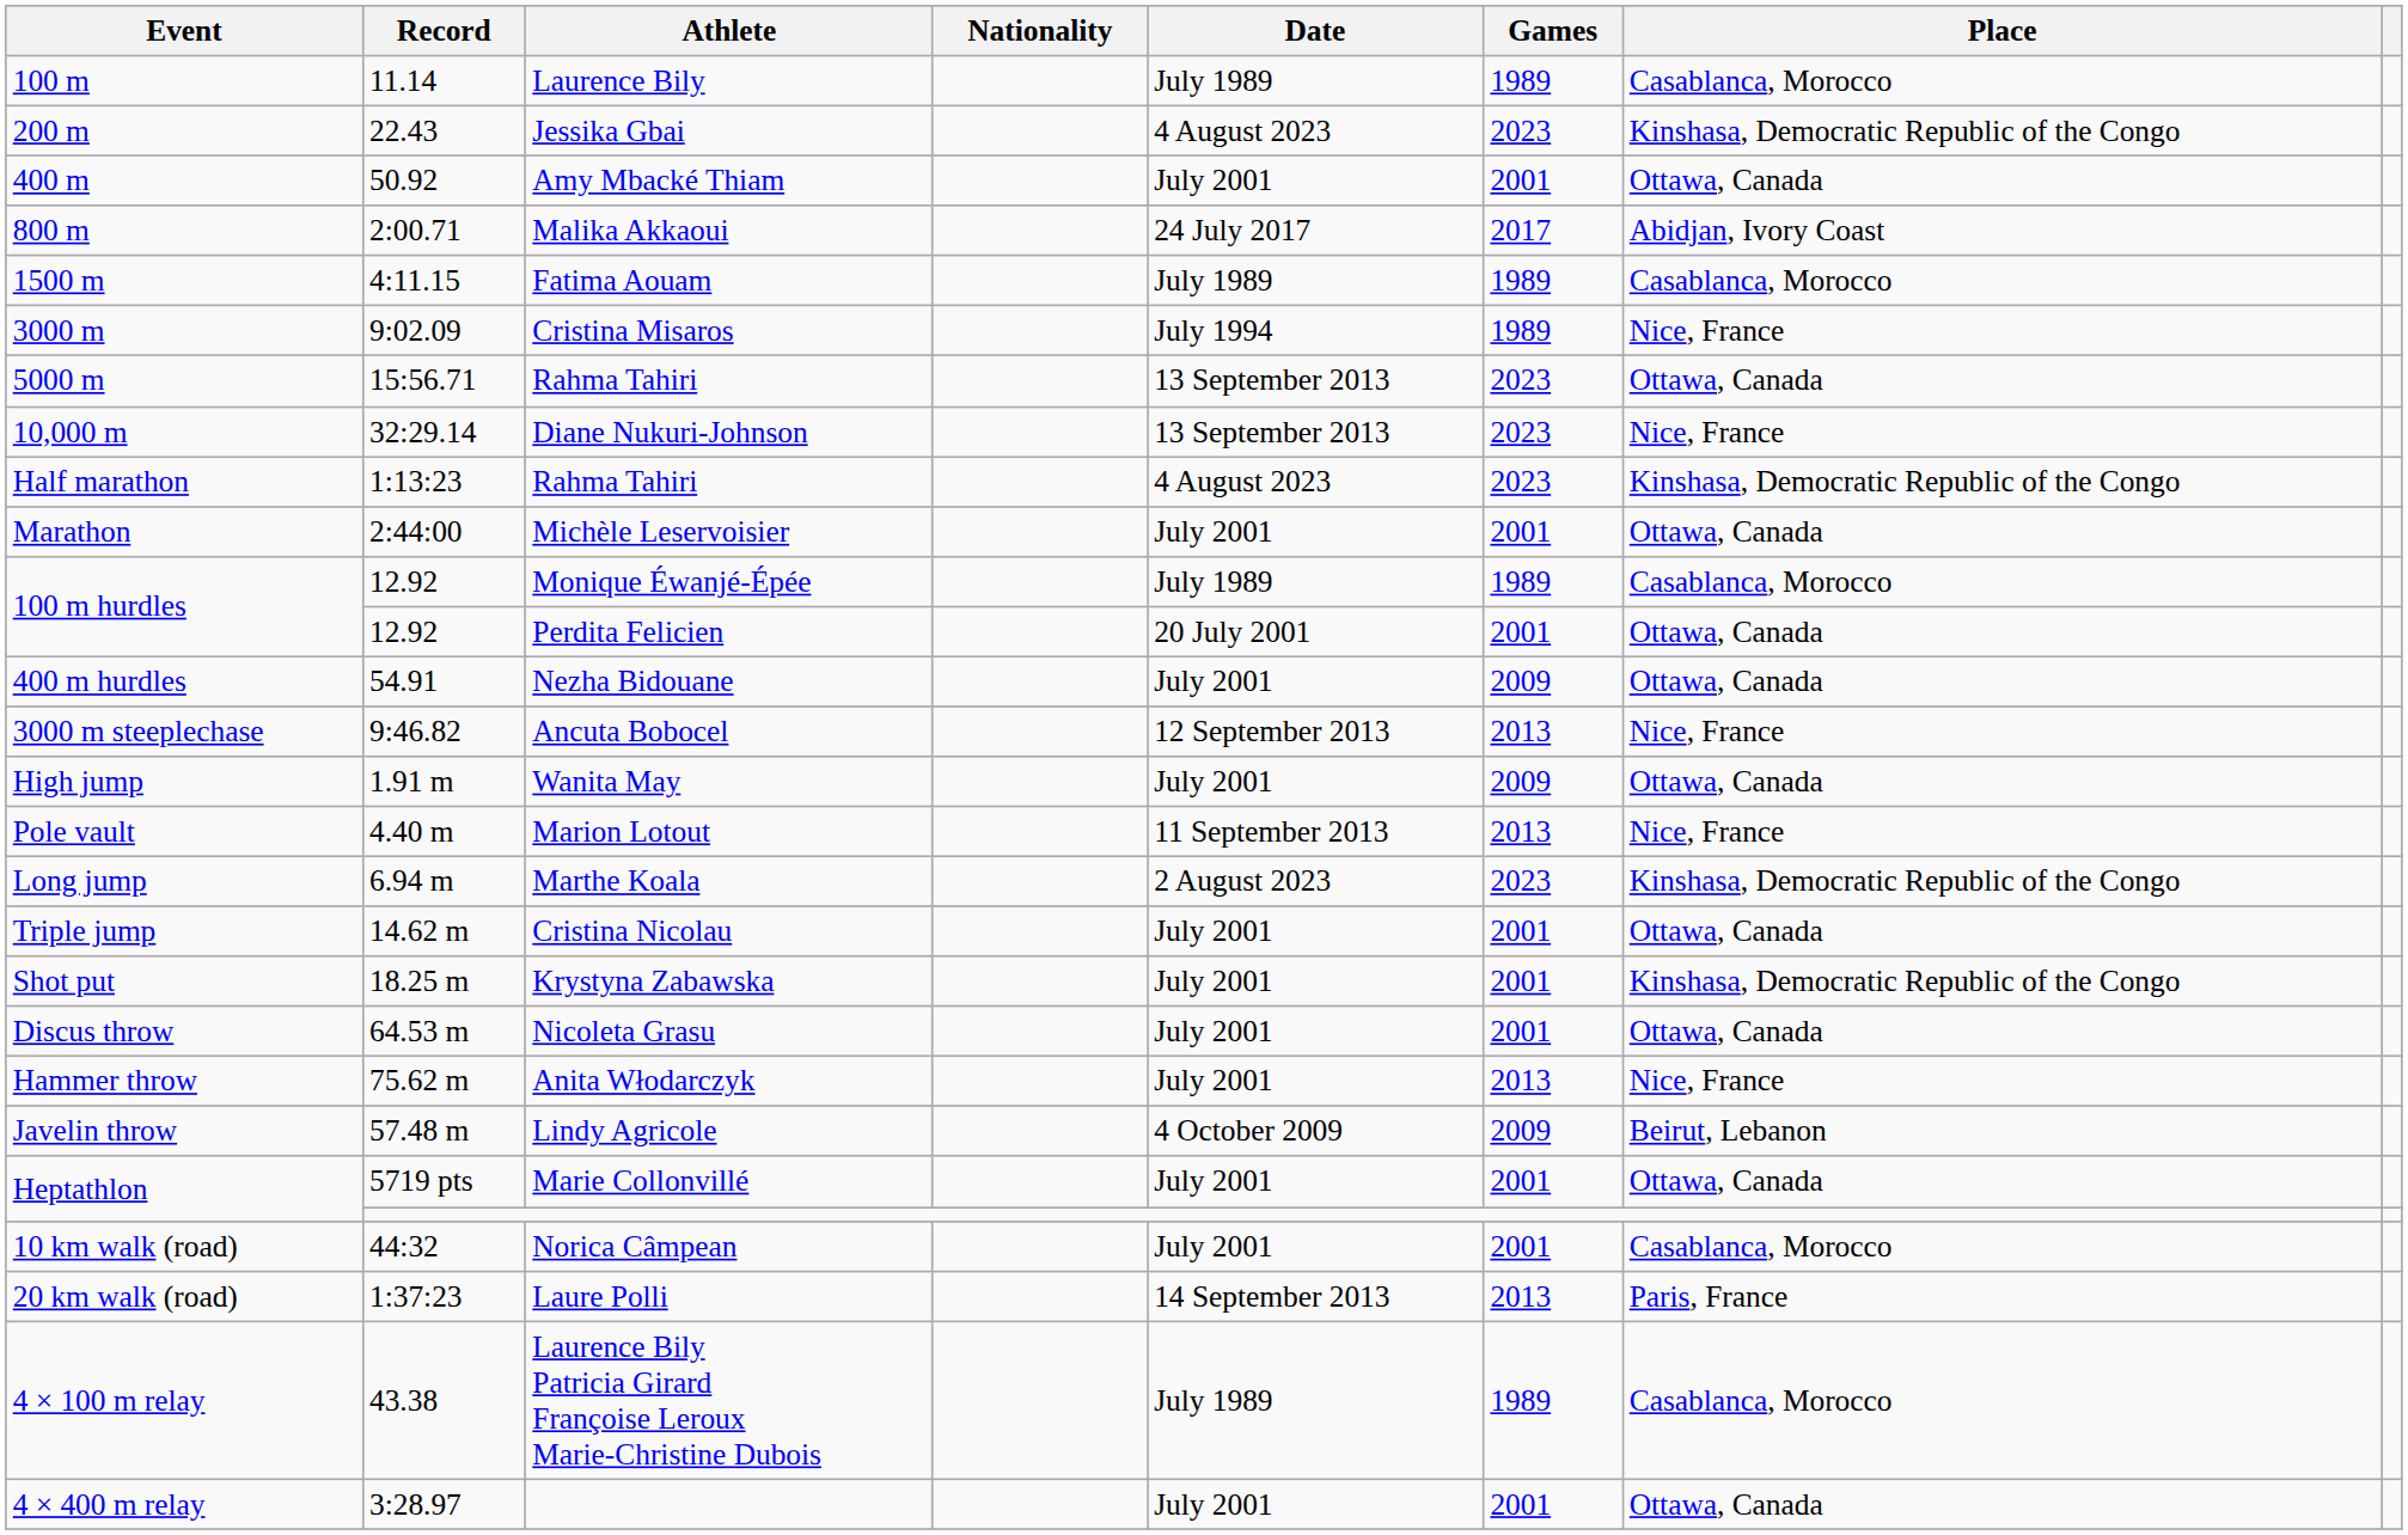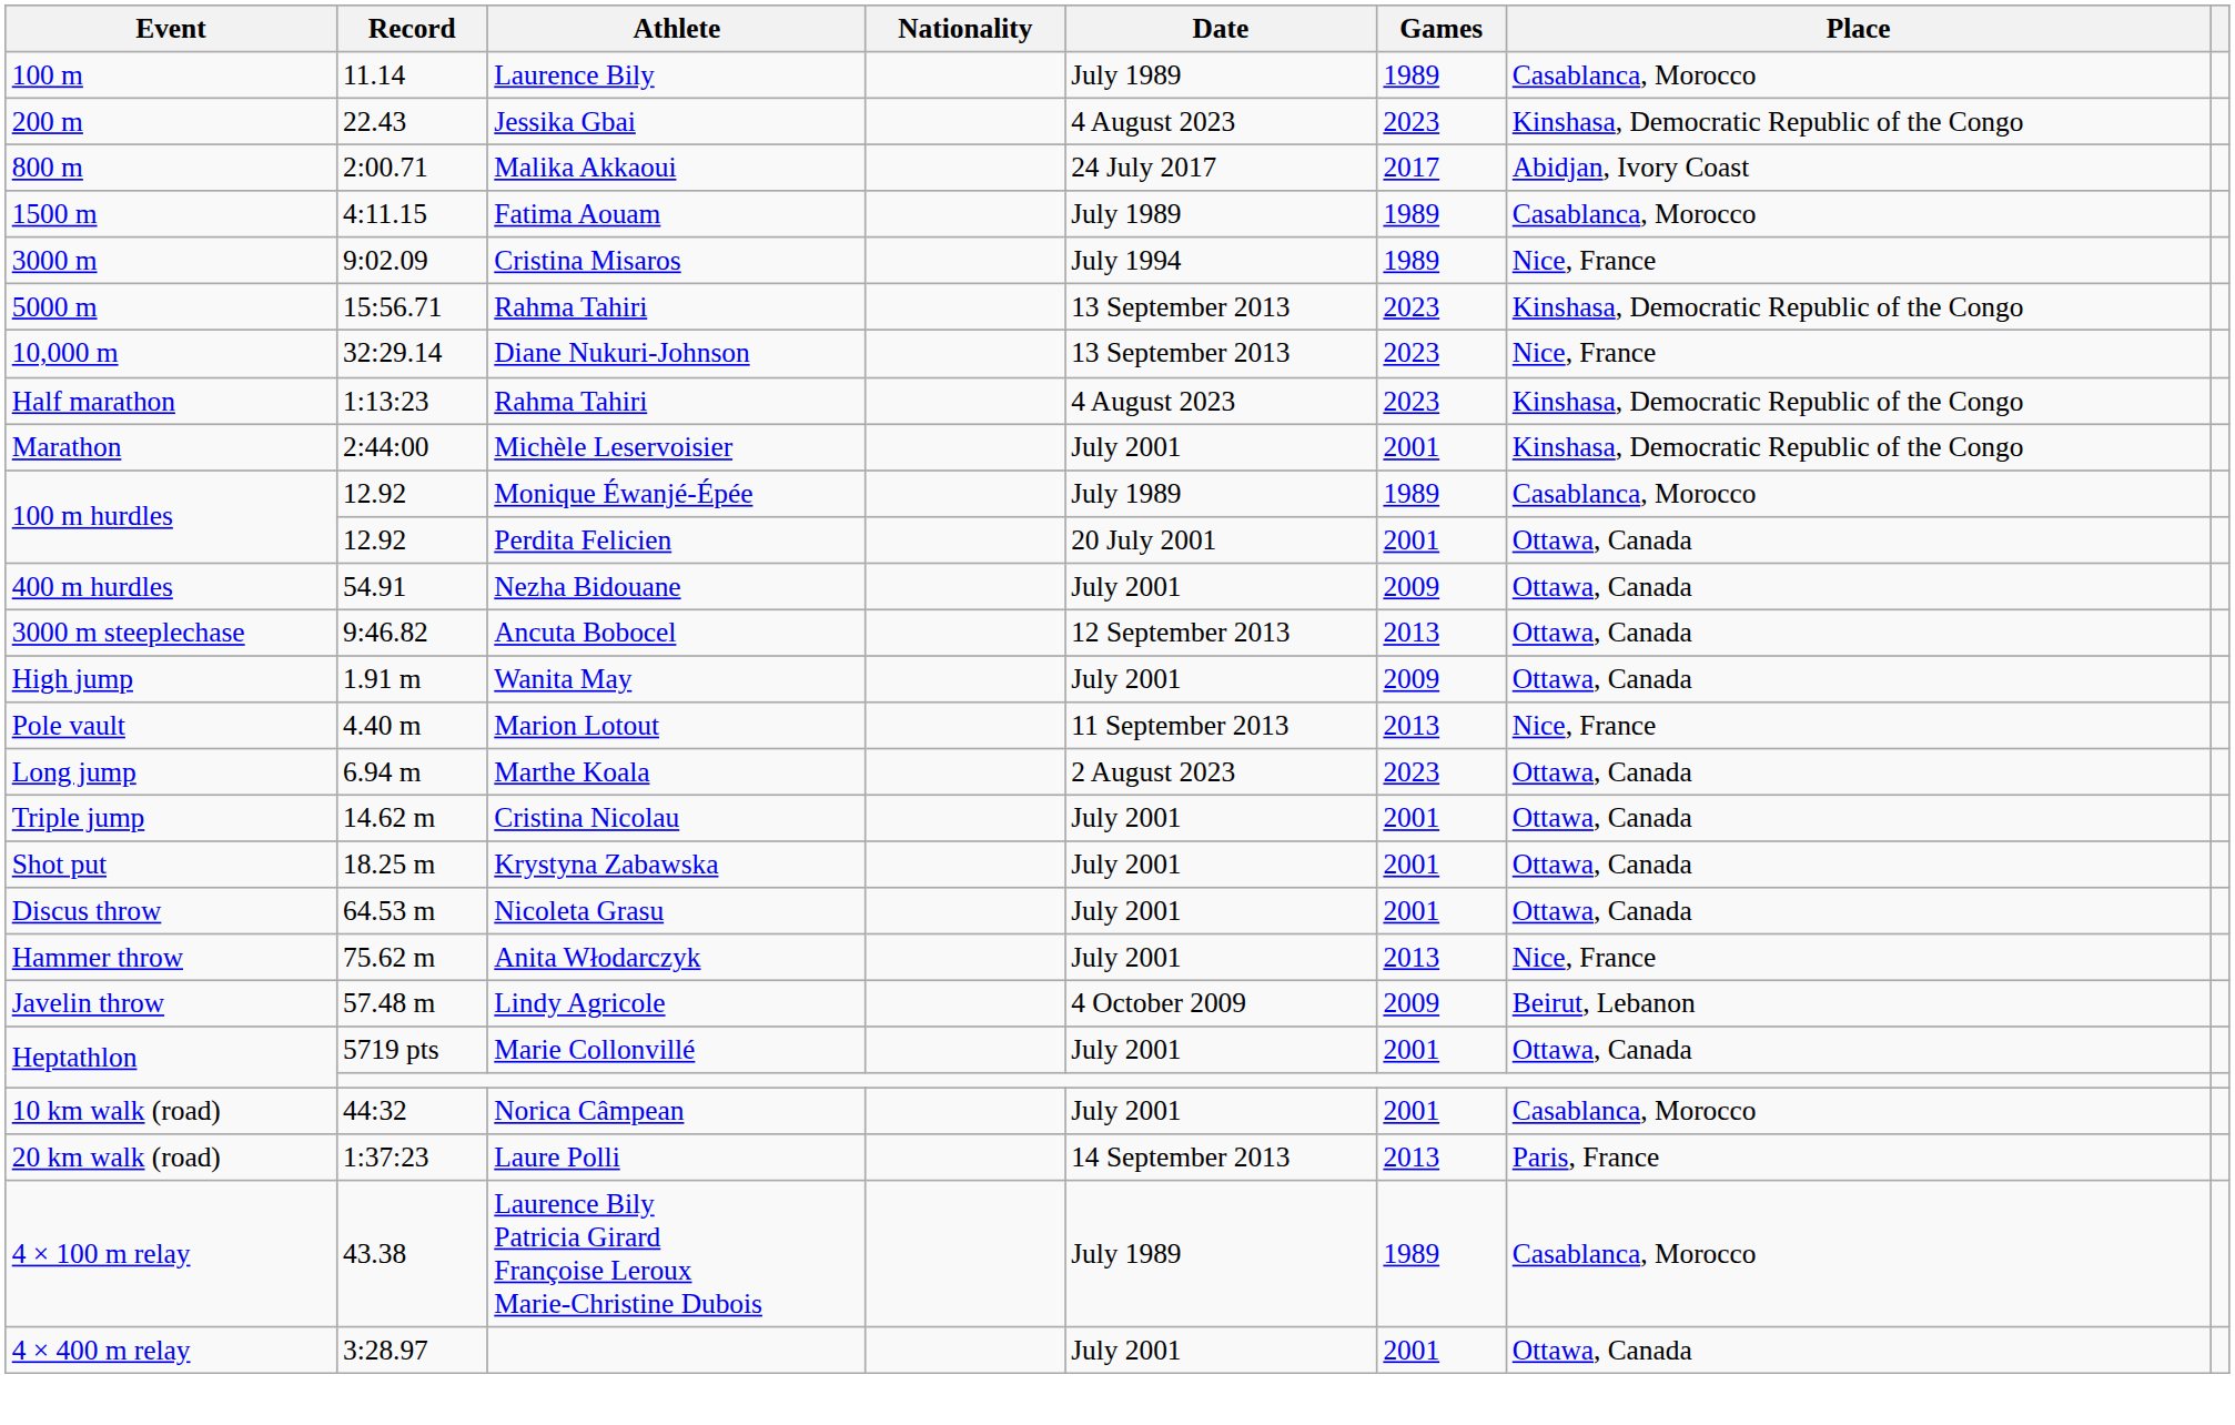 <table class="wikitable" style="font-size:95%; width: 95%;">
 <tr>
 <th>Event</th>
 <th>Record</th>
 <th>Athlete</th>
 <th>Nationality</th>
 <th>Date</th>
 <th>Games</th>
 <th>Place</th>
 <th></th>
 </tr>
 <tr>
 <td><a href='#'>100 m</a></td>
 <td>11.14</td>
 <td><a href='#'>Laurence Bily</a></td>
 <td></td>
 <td>July 1989</td>
 <td><a href='#'>1989</a></td>
 <td><a href='#'>Casablanca</a>, Morocco</td>
 <td></td>
 </tr>
 <tr>
 <td><a href='#'>200 m</a></td>
 <td>22.43 </td>
 <td><a href='#'>Jessika Gbai</a></td>
 <td></td>
 <td>4 August 2023</td>
 <td><a href='#'>2023</a></td>
 <td><a href='#'>Kinshasa</a>, Democratic Republic of the Congo</td>
-<td></td>
-</tr>
-<tr>
-<td><a href='#'>400 m</a></td>
-<td>50.92</td>
-<td><a href='#'>Amy Mbacké Thiam</a></td>
-<td></td>
-<td>July 2001</td>
-<td><a href='#'>2001</a></td>
-<td><a href='#'>Ottawa</a>, Canada</td>
 <td></td>
 </tr>
 <tr>
 <td><a href='#'>800 m</a></td>
 <td>2:00.71</td>
 <td><a href='#'>Malika Akkaoui</a></td>
 <td></td>
 <td>24 July 2017</td>
 <td><a href='#'>2017</a></td>
 <td><a href='#'>Abidjan</a>, Ivory Coast</td>
 <td></td>
 </tr>
 <tr>
 <td><a href='#'>1500 m</a></td>
 <td>4:11.15</td>
 <td><a href='#'>Fatima Aouam</a></td>
 <td></td>
 <td>July 1989</td>
 <td><a href='#'>1989</a></td>
 <td><a href='#'>Casablanca</a>, Morocco</td>
 <td></td>
 </tr>
 <tr>
 <td><a href='#'>3000 m</a></td>
 <td>9:02.09</td>
 <td><a href='#'>Cristina Misaros</a></td>
 <td></td>
 <td>July 1994</td>
 <td><a href='#'>1989</a></td>
 <td><a href='#'>Nice</a>, France</td>
 <td></td>
 </tr>
 <tr>
 <td><a href='#'>5000 m</a></td>
 <td>15:56.71</td>
 <td><a href='#'>Rahma Tahiri</a></td>
 <td></td>
 <td>13 September 2013</td>
 <td><a href='#'>2023</a></td>
-<td><a href='#'>Ottawa</a>, Canada</td>
+<td><a href='#'>Kinshasa</a>, Democratic Republic of the Congo</td>
 <td></td>
 </tr>
 <tr>
 <td><a href='#'>10,000 m</a></td>
 <td>32:29.14</td>
 <td><a href='#'>Diane Nukuri-Johnson</a></td>
 <td></td>
 <td>13 September 2013</td>
 <td><a href='#'>2023</a></td>
 <td><a href='#'>Nice</a>, France</td>
 <td></td>
 </tr>
 <tr>
 <td><a href='#'>Half marathon</a></td>
 <td>1:13:23</td>
 <td><a href='#'>Rahma Tahiri</a></td>
 <td></td>
 <td>4 August 2023</td>
 <td><a href='#'>2023</a></td>
 <td><a href='#'>Kinshasa</a>, Democratic Republic of the Congo</td>
 <td></td>
 </tr>
 <tr>
 <td><a href='#'>Marathon</a></td>
 <td>2:44:00</td>
 <td><a href='#'>Michèle Leservoisier</a></td>
 <td></td>
 <td>July 2001</td>
 <td><a href='#'>2001</a></td>
-<td><a href='#'>Ottawa</a>, Canada</td>
+<td><a href='#'>Kinshasa</a>, Democratic Republic of the Congo</td>
 <td></td>
 </tr>
 <tr>
 <td rowspan=2><a href='#'>100 m hurdles</a></td>
 <td>12.92</td>
 <td><a href='#'>Monique Éwanjé-Épée</a></td>
 <td></td>
 <td>July 1989</td>
 <td><a href='#'>1989</a></td>
 <td><a href='#'>Casablanca</a>, Morocco</td>
 <td></td>
 </tr>
 <tr>
 <td>12.92 </td>
 <td><a href='#'>Perdita Felicien</a></td>
 <td></td>
 <td>20 July 2001</td>
 <td><a href='#'>2001</a></td>
 <td><a href='#'>Ottawa</a>, Canada</td>
 <td></td>
 </tr>
 <tr>
 <td><a href='#'>400 m hurdles</a></td>
 <td>54.91</td>
 <td><a href='#'>Nezha Bidouane</a></td>
 <td></td>
 <td>July 2001</td>
 <td><a href='#'>2009</a></td>
 <td><a href='#'>Ottawa</a>, Canada</td>
 <td></td>
 </tr>
 <tr>
 <td><a href='#'>3000 m steeplechase</a></td>
 <td>9:46.82</td>
 <td><a href='#'>Ancuta Bobocel</a></td>
 <td></td>
 <td>12 September 2013</td>
 <td><a href='#'>2013</a></td>
-<td><a href='#'>Nice</a>, France</td>
+<td><a href='#'>Ottawa</a>, Canada</td>
 <td></td>
 </tr>
 <tr>
 <td><a href='#'>High jump</a></td>
 <td>1.91 m</td>
 <td><a href='#'>Wanita May</a></td>
 <td></td>
 <td>July 2001</td>
 <td><a href='#'>2009</a></td>
 <td><a href='#'>Ottawa</a>, Canada</td>
 <td></td>
 </tr>
 <tr>
 <td><a href='#'>Pole vault</a></td>
 <td>4.40 m</td>
 <td><a href='#'>Marion Lotout</a></td>
 <td></td>
 <td>11 September 2013</td>
 <td><a href='#'>2013</a></td>
 <td><a href='#'>Nice</a>, France</td>
 <td></td>
 </tr>
 <tr>
 <td><a href='#'>Long jump</a></td>
 <td>6.94 m<br></td>
 <td><a href='#'>Marthe Koala</a></td>
 <td></td>
 <td>2 August 2023</td>
 <td><a href='#'>2023</a></td>
-<td><a href='#'>Kinshasa</a>, Democratic Republic of the Congo</td>
+<td><a href='#'>Ottawa</a>, Canada</td>
 <td></td>
 </tr>
 <tr>
 <td><a href='#'>Triple jump</a></td>
 <td>14.62 m</td>
 <td><a href='#'>Cristina Nicolau</a></td>
 <td></td>
 <td>July 2001</td>
 <td><a href='#'>2001</a></td>
 <td><a href='#'>Ottawa</a>, Canada</td>
 <td></td>
 </tr>
 <tr>
 <td><a href='#'>Shot put</a></td>
 <td>18.25 m</td>
 <td><a href='#'>Krystyna Zabawska</a></td>
 <td></td>
 <td>July 2001</td>
 <td><a href='#'>2001</a></td>
-<td><a href='#'>Kinshasa</a>, Democratic Republic of the Congo</td>
+<td><a href='#'>Ottawa</a>, Canada</td>
 <td></td>
 </tr>
 <tr>
 <td><a href='#'>Discus throw</a></td>
 <td>64.53 m</td>
 <td><a href='#'>Nicoleta Grasu</a></td>
 <td></td>
 <td>July 2001</td>
 <td><a href='#'>2001</a></td>
 <td><a href='#'>Ottawa</a>, Canada</td>
 <td></td>
 </tr>
 <tr>
 <td><a href='#'>Hammer throw</a></td>
 <td>75.62 m</td>
 <td><a href='#'>Anita Włodarczyk</a></td>
 <td></td>
 <td>July 2001</td>
 <td><a href='#'>2013</a></td>
 <td><a href='#'>Nice</a>, France</td>
 <td></td>
 </tr>
 <tr>
 <td><a href='#'>Javelin throw</a></td>
 <td>57.48 m</td>
 <td><a href='#'>Lindy Agricole</a></td>
 <td></td>
 <td>4 October 2009</td>
 <td><a href='#'>2009</a></td>
 <td><a href='#'>Beirut</a>, Lebanon</td>
 <td></td>
 </tr>
 <tr>
 <td rowspan=2><a href='#'>Heptathlon</a></td>
 <td>5719 pts</td>
 <td><a href='#'>Marie Collonvillé</a></td>
 <td></td>
 <td>July 2001</td>
 <td><a href='#'>2001</a></td>
 <td><a href='#'>Ottawa</a>, Canada</td>
 <td></td>
 </tr>
 <tr>
 <td colspan=6></td>
 <td></td>
 </tr>
 <tr>
 <td><a href='#'>10 km walk</a> (road)</td>
 <td>44:32</td>
 <td><a href='#'>Norica Câmpean</a></td>
 <td></td>
 <td>July 2001</td>
 <td><a href='#'>2001</a></td>
 <td><a href='#'>Casablanca</a>, Morocco</td>
 <td></td>
 </tr>
 <tr>
 <td><a href='#'>20 km walk</a> (road)</td>
 <td>1:37:23</td>
 <td><a href='#'>Laure Polli</a></td>
 <td></td>
 <td>14 September 2013</td>
 <td><a href='#'>2013</a></td>
 <td><a href='#'>Paris</a>, France</td>
 <td></td>
 </tr>
 <tr>
 <td><a href='#'>4 × 100 m relay</a></td>
 <td>43.38</td>
 <td><a href='#'>Laurence Bily</a><br><a href='#'>Patricia Girard</a><br><a href='#'>Françoise Leroux</a><br><a href='#'>Marie-Christine Dubois</a></td>
 <td></td>
 <td>July 1989</td>
 <td><a href='#'>1989</a></td>
 <td><a href='#'>Casablanca</a>, Morocco</td>
 <td></td>
 </tr>
 <tr>
 <td><a href='#'>4 × 400 m relay</a></td>
 <td>3:28.97</td>
 <td></td>
 <td></td>
 <td>July 2001</td>
 <td><a href='#'>2001</a></td>
 <td><a href='#'>Ottawa</a>, Canada</td>
 <td></td>
 </tr>
 </table>
